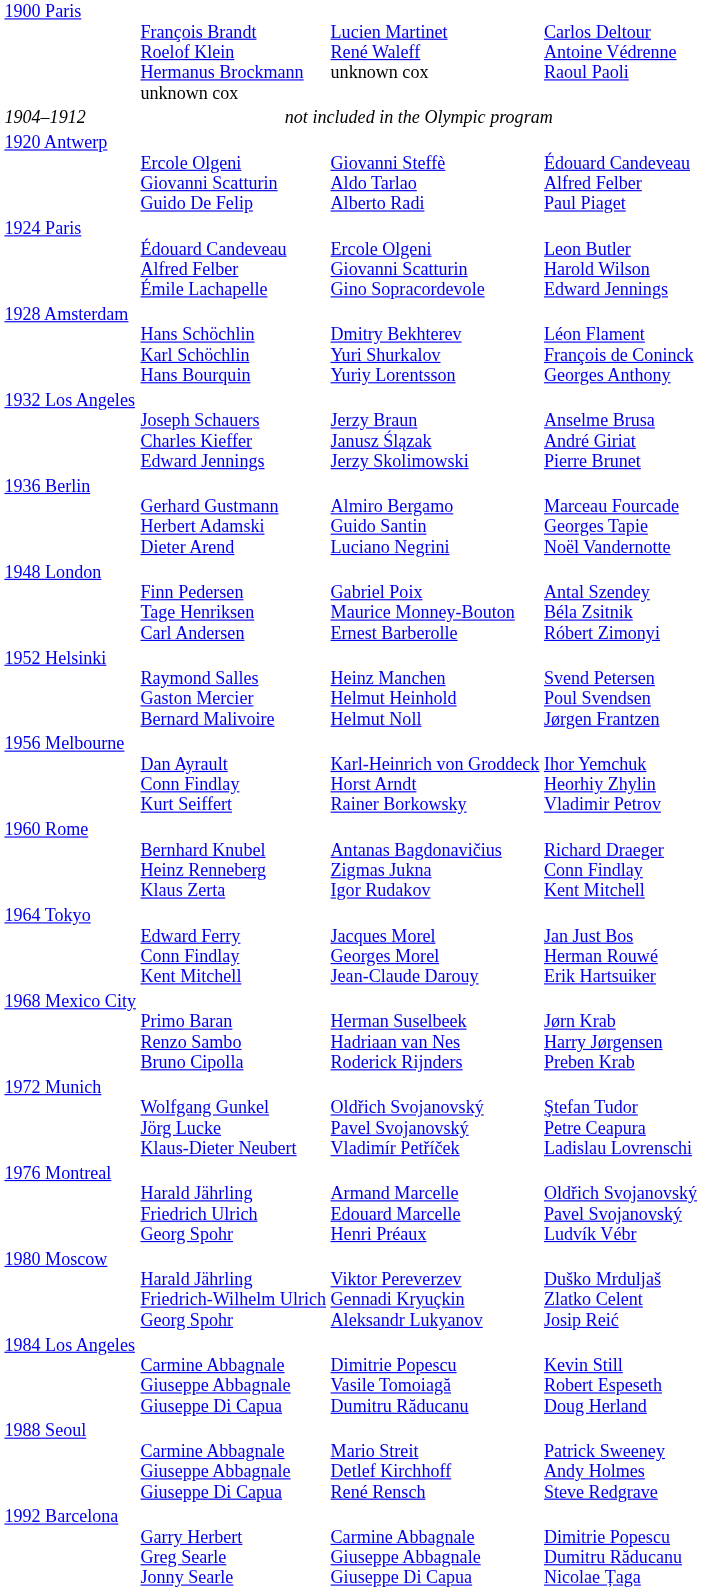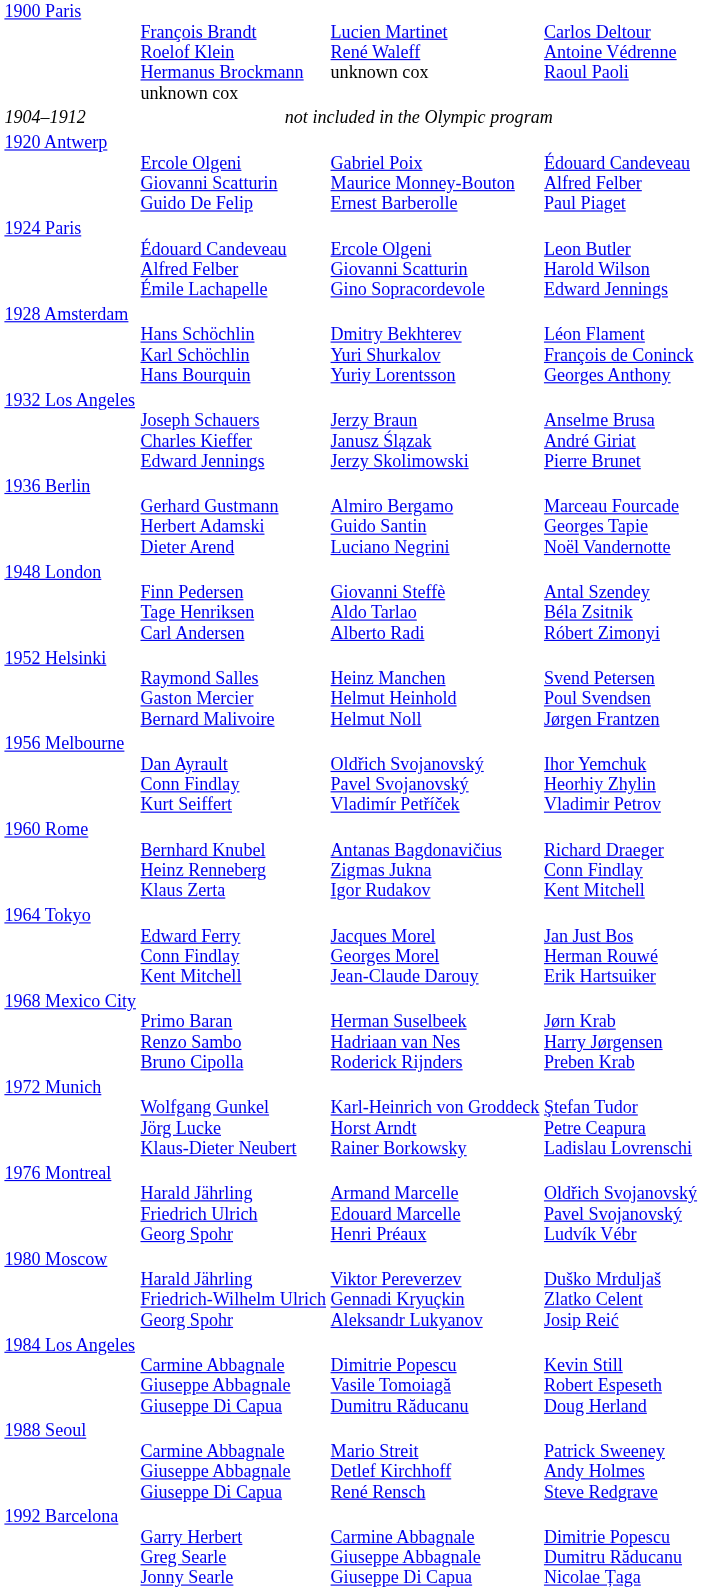 <table>
 <tr valign="top">
 <td><a href='#'>1900 Paris</a><br></td>
 <td valign=top><br><a href='#'>François Brandt</a><br> <a href='#'>Roelof Klein</a><br><a href='#'>Hermanus Brockmann</a> <br>unknown cox</td>
 <td valign=top><br><a href='#'>Lucien Martinet</a><br><a href='#'>René Waleff</a><br>unknown cox</td>
 <td valign=top><br><a href='#'>Carlos Deltour</a><br><a href='#'>Antoine Védrenne</a><br><a href='#'>Raoul Paoli</a></td>
 </tr>
 <tr valign="top">
 <td><em>1904–1912</em></td>
 <td colspan=3 align=center><em>not included in the Olympic program</em></td>
 </tr>
 <tr valign="top">
 <td><a href='#'>1920 Antwerp</a><br></td>
 <td><br><a href='#'>Ercole Olgeni</a><br><a href='#'>Giovanni Scatturin</a><br><a href='#'>Guido De Felip</a></td>
-<td><br><a href='#'>Giovanni Steffè</a><br><a href='#'>Aldo Tarlao</a><br><a href='#'>Alberto Radi</a></td>
+<td><br><a href='#'>Gabriel Poix</a><br><a href='#'>Maurice Monney-Bouton</a><br><a href='#'>Ernest Barberolle</a></td>
 <td><br><a href='#'>Édouard Candeveau</a><br><a href='#'>Alfred Felber</a><br><a href='#'>Paul Piaget</a></td>
 </tr>
 <tr valign="top">
 <td><a href='#'>1924 Paris</a><br></td>
 <td><br><a href='#'>Édouard Candeveau</a><br><a href='#'>Alfred Felber</a><br><a href='#'>Émile Lachapelle</a></td>
 <td><br><a href='#'>Ercole Olgeni</a><br><a href='#'>Giovanni Scatturin</a><br><a href='#'>Gino Sopracordevole</a></td>
 <td><br><a href='#'>Leon Butler</a><br><a href='#'>Harold Wilson</a><br><a href='#'>Edward Jennings</a></td>
 </tr>
 <tr valign="top">
 <td><a href='#'>1928 Amsterdam</a><br></td>
 <td><br><a href='#'>Hans Schöchlin</a><br><a href='#'>Karl Schöchlin</a><br><a href='#'>Hans Bourquin</a></td>
 <td><br><a href='#'>Dmitry Bekhterev</a><br><a href='#'>Yuri Shurkalov</a><br><a href='#'>Yuriy Lorentsson</a></td>
 <td><br><a href='#'>Léon Flament</a><br><a href='#'>François de Coninck</a><br><a href='#'>Georges Anthony</a></td>
 </tr>
 <tr valign="top">
 <td><a href='#'>1932 Los Angeles</a><br></td>
 <td><br><a href='#'>Joseph Schauers</a><br><a href='#'>Charles Kieffer</a><br><a href='#'>Edward Jennings</a></td>
 <td><br><a href='#'>Jerzy Braun</a><br><a href='#'>Janusz Ślązak</a><br><a href='#'>Jerzy Skolimowski</a></td>
 <td><br><a href='#'>Anselme Brusa</a><br><a href='#'>André Giriat</a><br><a href='#'>Pierre Brunet</a></td>
 </tr>
 <tr valign="top">
 <td><a href='#'>1936 Berlin</a><br></td>
 <td><br><a href='#'>Gerhard Gustmann</a><br><a href='#'>Herbert Adamski</a><br><a href='#'>Dieter Arend</a></td>
 <td><br><a href='#'>Almiro Bergamo</a><br><a href='#'>Guido Santin</a><br><a href='#'>Luciano Negrini</a></td>
 <td><br><a href='#'>Marceau Fourcade</a><br><a href='#'>Georges Tapie</a><br><a href='#'>Noël Vandernotte</a></td>
 </tr>
 <tr valign="top">
 <td><a href='#'>1948 London</a><br></td>
 <td><br><a href='#'>Finn Pedersen</a><br><a href='#'>Tage Henriksen</a><br><a href='#'>Carl Andersen</a></td>
-<td><br><a href='#'>Gabriel Poix</a><br><a href='#'>Maurice Monney-Bouton</a><br><a href='#'>Ernest Barberolle</a></td>
+<td><br><a href='#'>Giovanni Steffè</a><br><a href='#'>Aldo Tarlao</a><br><a href='#'>Alberto Radi</a></td>
 <td><br><a href='#'>Antal Szendey</a><br><a href='#'>Béla Zsitnik</a><br><a href='#'>Róbert Zimonyi</a></td>
 </tr>
 <tr valign="top">
 <td><a href='#'>1952 Helsinki</a><br></td>
 <td><br><a href='#'>Raymond Salles</a><br><a href='#'>Gaston Mercier</a><br><a href='#'>Bernard Malivoire</a></td>
 <td><br><a href='#'>Heinz Manchen</a><br><a href='#'>Helmut Heinhold</a><br><a href='#'>Helmut Noll</a></td>
 <td><br><a href='#'>Svend Petersen</a><br><a href='#'>Poul Svendsen</a><br><a href='#'>Jørgen Frantzen</a></td>
 </tr>
 <tr valign="top">
 <td><a href='#'>1956 Melbourne</a><br></td>
 <td><br><a href='#'>Dan Ayrault</a><br><a href='#'>Conn Findlay</a><br><a href='#'>Kurt Seiffert</a></td>
-<td><br><a href='#'>Karl-Heinrich von Groddeck</a><br><a href='#'>Horst Arndt</a><br><a href='#'>Rainer Borkowsky</a></td>
+<td><br><a href='#'>Oldřich Svojanovský</a><br><a href='#'>Pavel Svojanovský</a><br><a href='#'>Vladimír Petříček</a></td>
 <td><br><a href='#'>Ihor Yemchuk</a><br><a href='#'>Heorhiy Zhylin</a><br><a href='#'>Vladimir Petrov</a></td>
 </tr>
 <tr valign="top">
 <td><a href='#'>1960 Rome</a><br></td>
 <td><br><a href='#'>Bernhard Knubel</a><br><a href='#'>Heinz Renneberg</a><br><a href='#'>Klaus Zerta</a></td>
 <td><br><a href='#'>Antanas Bagdonavičius</a><br><a href='#'>Zigmas Jukna</a><br><a href='#'>Igor Rudakov</a></td>
 <td><br><a href='#'>Richard Draeger</a><br><a href='#'>Conn Findlay</a><br><a href='#'>Kent Mitchell</a></td>
 </tr>
 <tr valign="top">
 <td><a href='#'>1964 Tokyo</a><br></td>
 <td><br><a href='#'>Edward Ferry</a><br><a href='#'>Conn Findlay</a><br><a href='#'>Kent Mitchell</a></td>
 <td><br><a href='#'>Jacques Morel</a><br><a href='#'>Georges Morel</a><br><a href='#'>Jean-Claude Darouy</a></td>
 <td><br><a href='#'>Jan Just Bos</a><br><a href='#'>Herman Rouwé</a><br><a href='#'>Erik Hartsuiker</a></td>
 </tr>
 <tr valign="top">
 <td><a href='#'>1968 Mexico City</a><br></td>
 <td><br><a href='#'>Primo Baran</a><br><a href='#'>Renzo Sambo</a><br><a href='#'>Bruno Cipolla</a></td>
 <td><br><a href='#'>Herman Suselbeek</a><br><a href='#'>Hadriaan van Nes</a><br><a href='#'>Roderick Rijnders</a></td>
 <td><br><a href='#'>Jørn Krab</a><br><a href='#'>Harry Jørgensen</a><br><a href='#'>Preben Krab</a></td>
 </tr>
 <tr valign="top">
 <td><a href='#'>1972 Munich</a><br></td>
 <td><br><a href='#'>Wolfgang Gunkel</a><br><a href='#'>Jörg Lucke</a><br><a href='#'>Klaus-Dieter Neubert</a></td>
-<td><br><a href='#'>Oldřich Svojanovský</a><br><a href='#'>Pavel Svojanovský</a><br><a href='#'>Vladimír Petříček</a></td>
+<td><br><a href='#'>Karl-Heinrich von Groddeck</a><br><a href='#'>Horst Arndt</a><br><a href='#'>Rainer Borkowsky</a></td>
 <td><br><a href='#'>Ştefan Tudor</a><br><a href='#'>Petre Ceapura</a><br><a href='#'>Ladislau Lovrenschi</a></td>
 </tr>
 <tr valign="top">
 <td><a href='#'>1976 Montreal</a><br></td>
 <td><br><a href='#'>Harald Jährling</a><br><a href='#'>Friedrich Ulrich</a><br><a href='#'>Georg Spohr</a></td>
 <td><br><a href='#'>Armand Marcelle</a><br><a href='#'>Edouard Marcelle</a><br><a href='#'>Henri Préaux</a></td>
 <td><br><a href='#'>Oldřich Svojanovský</a><br><a href='#'>Pavel Svojanovský</a><br><a href='#'>Ludvík Vébr</a></td>
 </tr>
 <tr valign="top">
 <td><a href='#'>1980 Moscow</a><br></td>
 <td><br><a href='#'>Harald Jährling</a><br><a href='#'>Friedrich-Wilhelm Ulrich</a><br><a href='#'>Georg Spohr</a></td>
 <td><br><a href='#'>Viktor Pereverzev</a><br><a href='#'>Gennadi Kryuçkin</a><br><a href='#'>Aleksandr Lukyanov</a></td>
 <td><br><a href='#'>Duško Mrduljaš</a><br><a href='#'>Zlatko Celent</a><br><a href='#'>Josip Reić</a></td>
 </tr>
 <tr valign="top">
 <td><a href='#'>1984 Los Angeles</a><br></td>
 <td><br><a href='#'>Carmine Abbagnale</a><br><a href='#'>Giuseppe Abbagnale</a><br><a href='#'>Giuseppe Di Capua</a></td>
 <td><br><a href='#'>Dimitrie Popescu</a><br><a href='#'>Vasile Tomoiagă</a><br><a href='#'>Dumitru Răducanu</a></td>
 <td><br><a href='#'>Kevin Still</a><br><a href='#'>Robert Espeseth</a><br><a href='#'>Doug Herland</a></td>
 </tr>
 <tr valign="top">
 <td><a href='#'>1988 Seoul</a><br></td>
 <td><br><a href='#'>Carmine Abbagnale</a><br><a href='#'>Giuseppe Abbagnale</a><br><a href='#'>Giuseppe Di Capua</a></td>
 <td><br><a href='#'>Mario Streit</a><br><a href='#'>Detlef Kirchhoff</a><br><a href='#'>René Rensch</a></td>
 <td><br><a href='#'>Patrick Sweeney</a><br><a href='#'>Andy Holmes</a><br><a href='#'>Steve Redgrave</a></td>
 </tr>
 <tr valign="top">
 <td><a href='#'>1992 Barcelona</a><br></td>
 <td><br><a href='#'>Garry Herbert</a><br><a href='#'>Greg Searle</a><br><a href='#'>Jonny Searle</a></td>
 <td><br><a href='#'>Carmine Abbagnale</a><br><a href='#'>Giuseppe Abbagnale</a><br><a href='#'>Giuseppe Di Capua</a></td>
 <td><br><a href='#'>Dimitrie Popescu</a><br><a href='#'>Dumitru Răducanu</a><br><a href='#'>Nicolae Țaga</a></td>
 </tr>
 </table>
